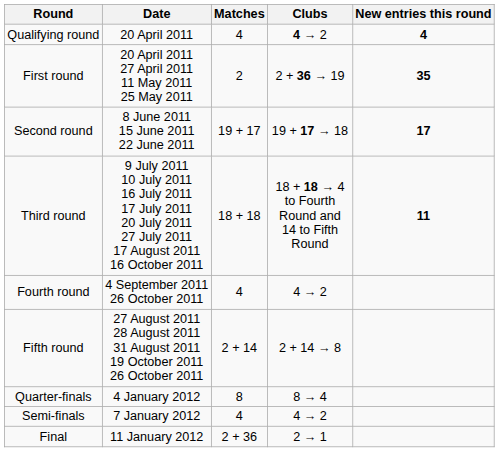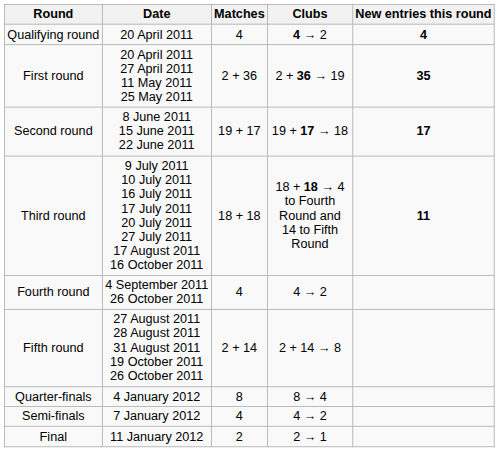 <table class="wikitable">
 <tr>
 <th>Round</th>
 <th>Date</th>
 <th>Matches</th>
 <th width=100>Clubs</th>
 <th>New entries this round</th>
 </tr>
 <tr align=center>
 <td>Qualifying round</td>
 <td>20 April 2011</td>
 <td>4</td>
 <td><strong>4</strong> → 2</td>
 <td><strong>4</strong></td>
 </tr>
 <tr align=center>
 <td>First round</td>
 <td>20 April 2011 <br>  27 April 2011 <br>  11 May 2011 <br>  25 May 2011</td>
-<td>2</td>
+<td>2 + 36</td>
 <td>2 + <strong>36</strong> → 19</td>
 <td><strong>35</strong></td>
 </tr>
 <tr align=center>
 <td>Second round</td>
 <td>8 June 2011 <br>  15 June 2011 <br>  22 June 2011</td>
 <td>19 + 17</td>
 <td>19 + <strong>17</strong> → 18</td>
 <td><strong>17</strong></td>
 </tr>
 <tr align=center>
 <td>Third round</td>
 <td>9 July 2011 <br>  10 July 2011 <br>  16 July 2011 <br>  17 July 2011 <br>  20 July 2011 <br>  27 July 2011 <br>  17 August 2011 <br>  16 October 2011</td>
 <td>18 + 18</td>
 <td>18 + <strong>18</strong> → 4 to Fourth Round and 14 to Fifth Round</td>
 <td><strong>11</strong></td>
 </tr>
 <tr align=center>
 <td>Fourth round</td>
 <td>4 September 2011 <br>  26 October 2011</td>
 <td>4</td>
 <td>4 → 2</td>
 <td></td>
 </tr>
 <tr align=center>
 <td>Fifth round</td>
 <td>27 August 2011 <br>  28 August 2011 <br>  31 August 2011 <br>  19 October 2011 <br>  26 October 2011</td>
 <td>2 + 14</td>
 <td>2 + 14 → 8</td>
 <td></td>
 </tr>
 <tr align=center>
 <td>Quarter-finals</td>
 <td>4 January 2012</td>
 <td>8</td>
 <td>8 → 4</td>
 <td></td>
 </tr>
 <tr align=center>
 <td>Semi-finals</td>
 <td>7 January 2012</td>
 <td>4</td>
 <td>4 → 2</td>
 <td></td>
 </tr>
 <tr align=center>
 <td>Final</td>
 <td>11 January 2012</td>
-<td>2 + 36</td>
+<td>2</td>
 <td>2 → 1</td>
 <td></td>
 </tr>
 </table>
